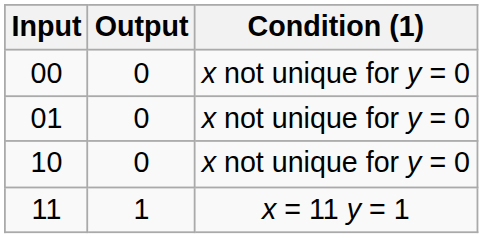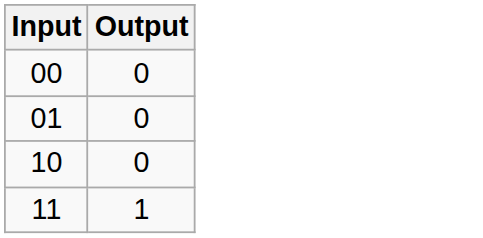 <table class="wikitable" style="text-align:center">
 <tr>
 <th>Input</th>
 <th>Output</th>
-<th>Condition (1)</th>
 </tr>
 <tr>
 <td>00</td>
 <td>0</td>
-<td><em>x</em> not unique for <em>y</em> = 0</td>
 </tr>
 <tr>
 <td>01</td>
 <td>0</td>
-<td><em>x</em> not unique for <em>y</em> = 0</td>
 </tr>
 <tr>
 <td>10</td>
 <td>0</td>
-<td><em>x</em> not unique for <em>y</em> = 0</td>
 </tr>
 <tr>
 <td>11</td>
 <td>1</td>
-<td><em>x</em> = 11 <em>y</em> = 1</td>
 </tr>
 </table>
